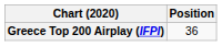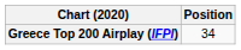 <table class="wikitable plainrowheaders" style="text-align:center">
 <tr>
 <th scope="col">Chart (2020)</th>
 <th scope="col">Position</th>
 </tr>
 <tr>
 <th scope="row">Greece Top 200 Airplay (<em><a href='#'>IFPI</a></em>)</th>
-<td>36</td>
+<td>34</td>
 </tr>
 </table>
